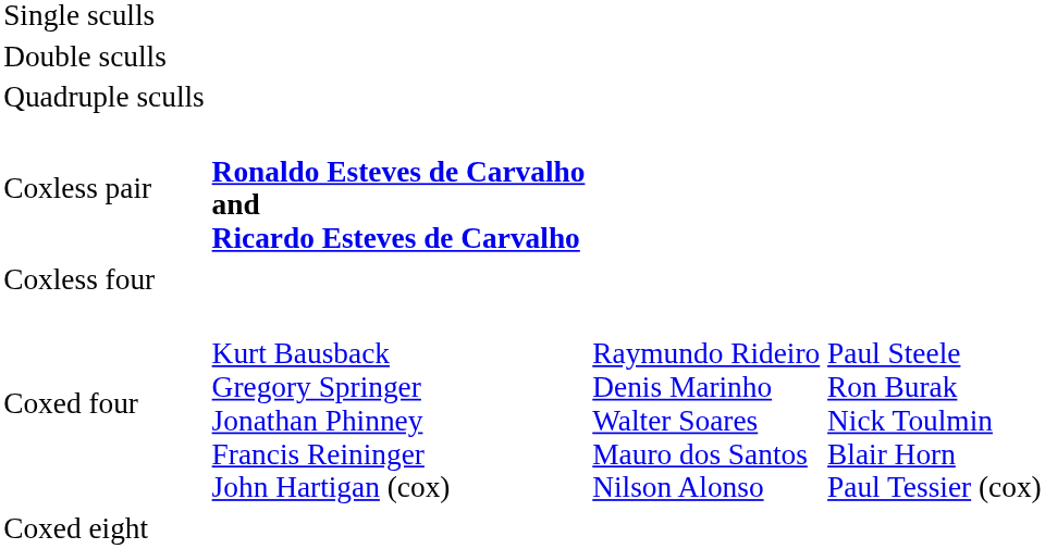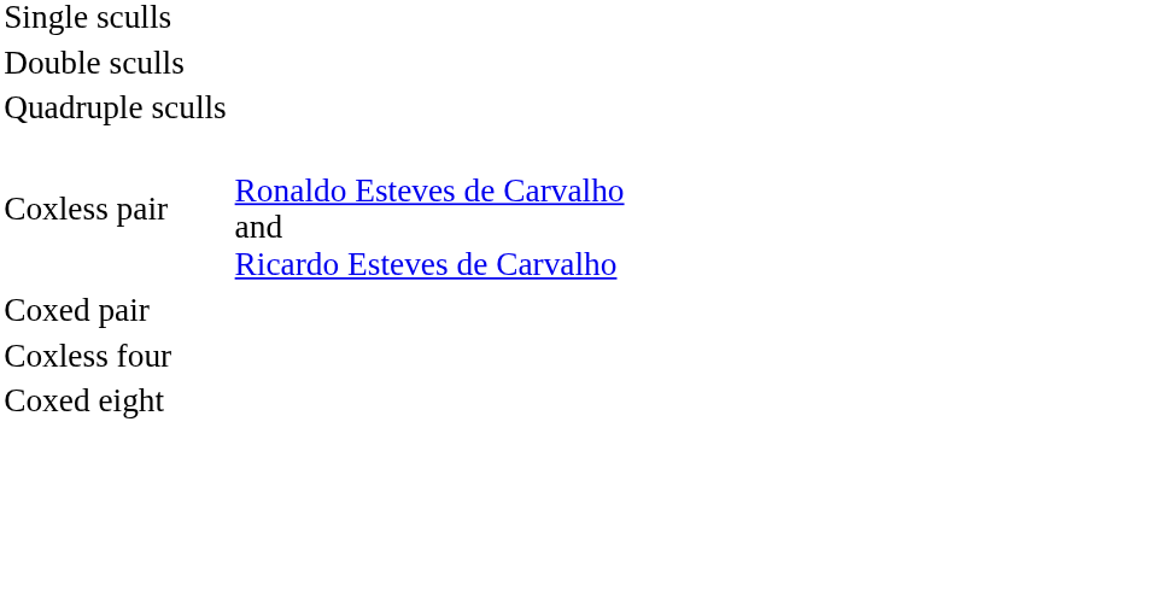 <table>
 <tr>
 <td>Single sculls <br></td>
 <td></td>
 <td></td>
 <td></td>
 </tr>
 <tr>
 <td>Double sculls <br></td>
 <td></td>
 <td></td>
 <td></td>
 </tr>
 <tr>
 <td>Quadruple sculls <br></td>
 <td></td>
 <td></td>
 <td></td>
 </tr>
 <tr>
 <td>Coxless pair <br></td>
-<td><strong><br><a href='#'> Ronaldo Esteves de Carvalho</a> <br> and <br><a href='#'> Ricardo Esteves de Carvalho</a><br></strong></td>
+<td><br><a href='#'> Ronaldo Esteves de Carvalho</a> <br> and <br><a href='#'> Ricardo Esteves de Carvalho</a><br></td>
+<td></td>
+<td></td>
+</tr>
+<tr>
+<td>Coxed pair <br></td>
+<td></td>
 <td></td>
 <td></td>
 </tr>
 <tr>
 <td>Coxless four <br></td>
 <td></td>
 <td></td>
 <td></td>
 </tr>
 <tr>
-<td>Coxed four <br></td>
-<td><br><a href='#'>Kurt Bausback</a><br><a href='#'>Gregory Springer</a><br><a href='#'>Jonathan Phinney</a><br><a href='#'>Francis Reininger</a><br><a href='#'>John Hartigan</a> (cox)</td>
-<td><br><a href='#'>Raymundo Rideiro</a><br><a href='#'>Denis Marinho</a><br><a href='#'>Walter Soares</a><br><a href='#'>Mauro dos Santos</a><br><a href='#'>Nilson Alonso</a></td>
-<td><br><a href='#'>Paul Steele</a><br><a href='#'>Ron Burak</a><br><a href='#'>Nick Toulmin</a><br><a href='#'>Blair Horn</a><br><a href='#'>Paul Tessier</a> (cox)</td>
-</tr>
-<tr>
 <td>Coxed eight <br></td>
 <td></td>
 <td></td>
 <td></td>
 </tr>
 </table>
